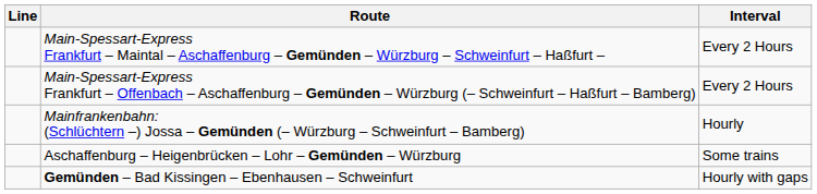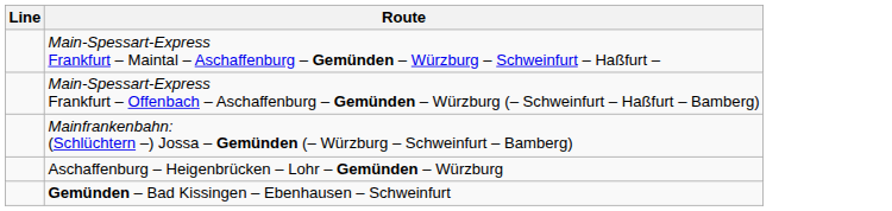 <table class="wikitable">
 <tr>
 <th>Line</th>
 <th>Route</th>
-<th>Interval</th>
 </tr>
 <tr>
 <td align="center"></td>
 <td><em>Main-Spessart-Express</em><br><a href='#'>Frankfurt</a> – Maintal – <a href='#'>Aschaffenburg</a> – <strong>Gemünden</strong> – <a href='#'>Würzburg</a> – <a href='#'>Schweinfurt</a> – Haßfurt – </td>
-<td>Every 2 Hours</td>
 </tr>
 <tr>
 <td align="center"></td>
 <td><em>Main-Spessart-Express</em><br>Frankfurt  – <a href='#'>Offenbach</a> – Aschaffenburg – <strong>Gemünden</strong> – Würzburg (– Schweinfurt – Haßfurt – Bamberg)</td>
-<td>Every 2 Hours</td>
 </tr>
 <tr>
 <td align="center"></td>
 <td><em>Mainfrankenbahn:</em><br>(<a href='#'>Schlüchtern</a> –) Jossa – <strong>Gemünden</strong> (– Würzburg – Schweinfurt – Bamberg)</td>
-<td>Hourly</td>
 </tr>
 <tr>
 <td align="center"></td>
 <td>Aschaffenburg – Heigenbrücken – Lohr – <strong>Gemünden</strong> – Würzburg</td>
-<td>Some trains</td>
 </tr>
 <tr>
 <td align="center"></td>
 <td><strong>Gemünden</strong> – Bad Kissingen – Ebenhausen – Schweinfurt</td>
-<td>Hourly with gaps</td>
 </tr>
 </table>
